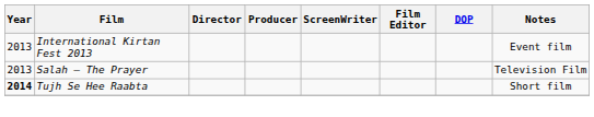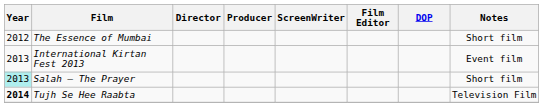 <table class="wikitable sortable"  style="text-align:center">
 <tr>
 <th>Year</th>
 <th width=190>Film</th>
 <th width=65>Director</th>
 <th width=65>Producer</th>
 <th width=65>ScreenWriter</th>
 <th width=65>Film Editor</th>
 <th width=65><a href='#'>DOP</a></th>
 <th>Notes</th>
 </tr>
 <tr>
+<td>2012</td>
+<td style="text-align:left"><em>The Essence of Mumbai</em></td>
+<td></td>
+<td></td>
+<td></td>
+<td></td>
+<td></td>
+<td>Short film</td>
+</tr>
+<tr>
 <td>2013</td>
 <td style="text-align:left"><em>International Kirtan Fest 2013</em></td>
 <td></td>
 <td></td>
 <td></td>
 <td></td>
 <td></td>
 <td>Event film</td>
 </tr>
 <tr>
-<td>2013</td>
+<td style="background: paleturquoise;">2013</td>
 <td style="text-align:left"><em>Salah – The Prayer</em></td>
 <td></td>
 <td></td>
 <td></td>
 <td></td>
 <td></td>
-<td>Television Film</td>
+<td>Short film</td>
 </tr>
 <tr>
 <td><strong>2014</strong></td>
 <td style="text-align:left"><em>Tujh Se Hee Raabta</em></td>
 <td></td>
 <td></td>
 <td></td>
 <td></td>
 <td></td>
-<td>Short film</td>
+<td>Television Film</td>
 </tr>
 <tr>
 </tr>
 </table>
